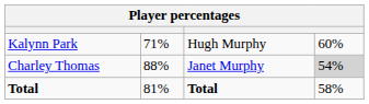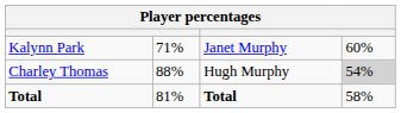 <table class="wikitable">
 <tr>
 <th colspan=4 width=400>Player percentages</th>
 </tr>
 <tr>
 <th colspan=2 width=200 style="white-space:nowrap;"></th>
 <th colspan=2 width=200 style="white-space:nowrap;"></th>
 </tr>
 <tr>
 <td><a href='#'>Kalynn Park</a></td>
 <td>71%</td>
-<td>Hugh Murphy</td>
+<td><a href='#'>Janet Murphy</a></td>
 <td>60%</td>
 </tr>
 <tr>
 <td><a href='#'>Charley Thomas</a></td>
 <td>88%</td>
-<td><a href='#'>Janet Murphy</a></td>
+<td>Hugh Murphy</td>
 <td style="background: lightgrey;">54%</td>
 </tr>
 <tr>
 <td><strong>Total</strong></td>
 <td>81%</td>
 <td><strong>Total</strong></td>
 <td>58%</td>
 </tr>
 </table>
